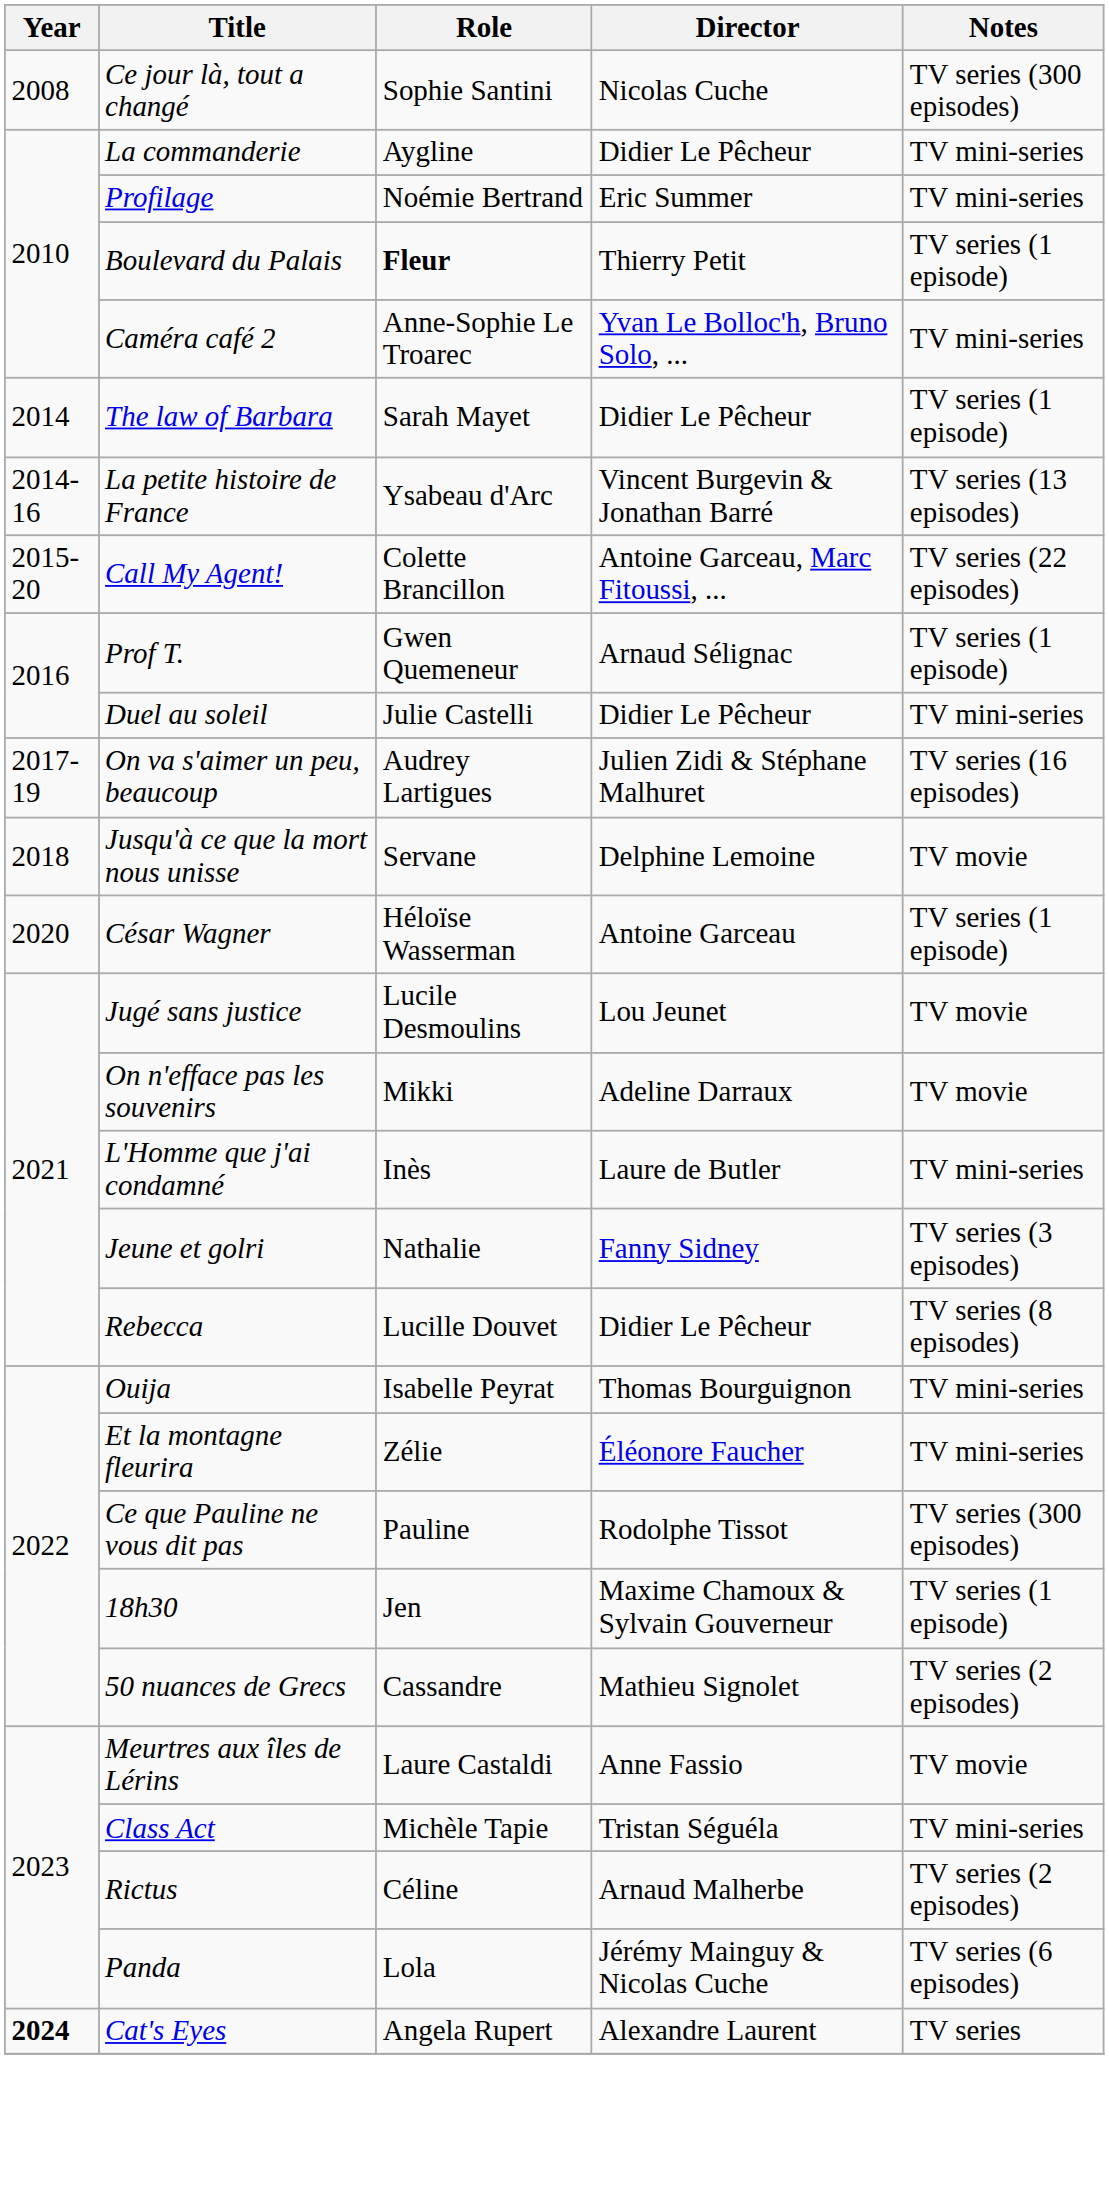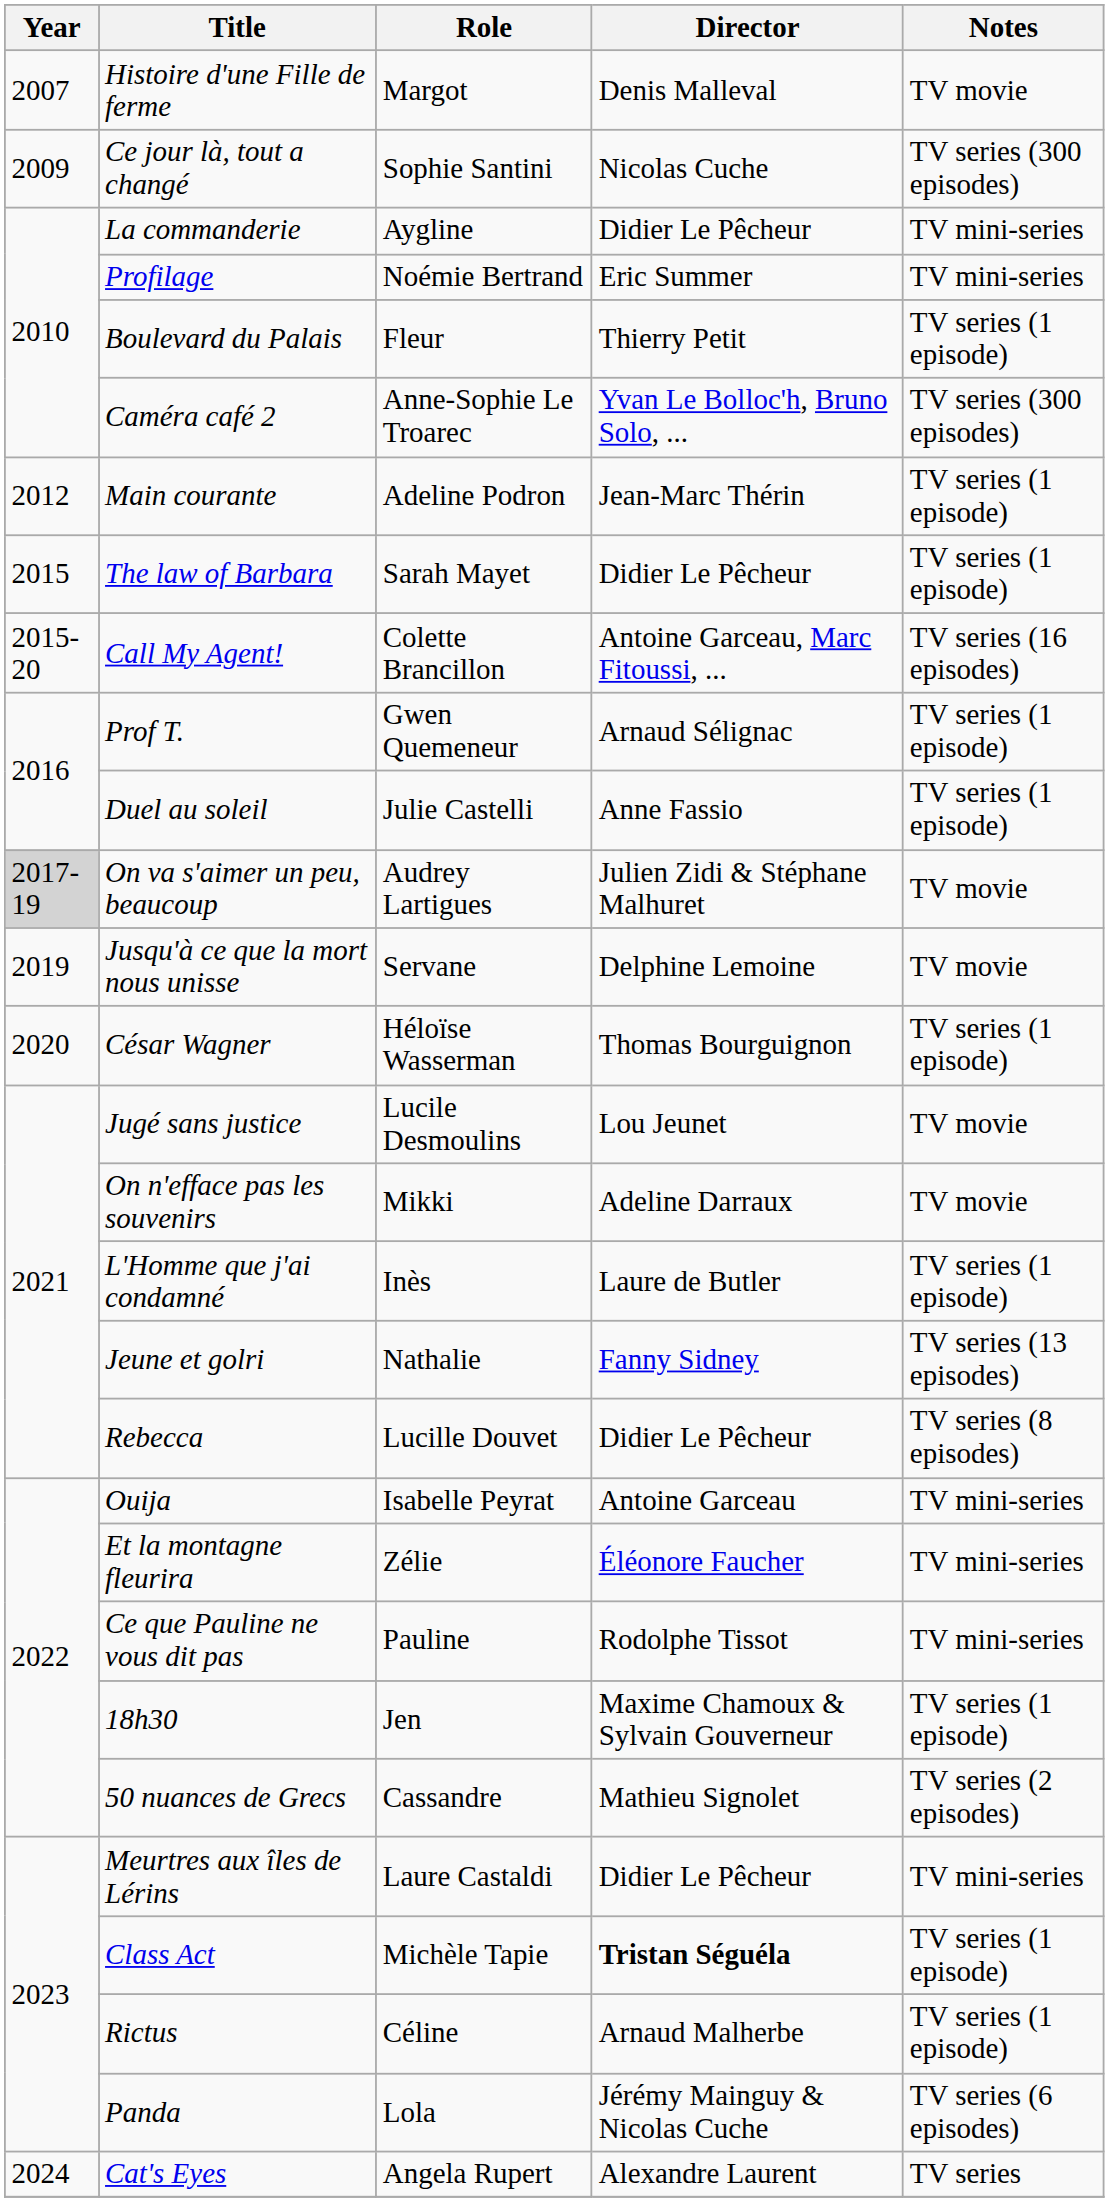 <table class="wikitable sortable">
 <tr>
 <th>Year</th>
 <th>Title</th>
 <th>Role</th>
 <th>Director</th>
 <th class="unsortable">Notes</th>
 </tr>
 <tr>
-<td>2008</td>
+<td>2007</td>
+<td><em>Histoire d'une Fille de ferme</em></td>
+<td>Margot</td>
+<td>Denis Malleval</td>
+<td>TV movie</td>
+</tr>
+<tr>
+<td>2009</td>
 <td><em>Ce jour là, tout a changé</em></td>
 <td>Sophie Santini</td>
 <td>Nicolas Cuche</td>
 <td>TV series (300 episodes)</td>
 </tr>
 <tr>
 <td rowspan=4>2010</td>
 <td><em>La commanderie</em></td>
 <td>Aygline</td>
 <td>Didier Le Pêcheur</td>
 <td>TV mini-series</td>
 </tr>
 <tr>
 <td><em><a href='#'>Profilage</a></em></td>
 <td>Noémie Bertrand</td>
 <td>Eric Summer</td>
 <td>TV mini-series</td>
 </tr>
 <tr>
 <td><em>Boulevard du Palais</em></td>
-<td><strong>Fleur</strong></td>
+<td>Fleur</td>
 <td>Thierry Petit</td>
 <td>TV series (1 episode)</td>
 </tr>
 <tr>
 <td><em>Caméra café 2</em></td>
 <td>Anne-Sophie Le Troarec</td>
 <td><a href='#'>Yvan Le Bolloc'h</a>, <a href='#'>Bruno Solo</a>, ...</td>
-<td>TV mini-series</td>
+<td>TV series (300 episodes)</td>
 </tr>
 <tr>
-<td>2014</td>
+<td>2012</td>
+<td><em>Main courante</em></td>
+<td>Adeline Podron</td>
+<td>Jean-Marc Thérin</td>
+<td>TV series (1 episode)</td>
+</tr>
+<tr>
+<td>2015</td>
 <td><em><a href='#'>The law of Barbara</a></em></td>
 <td>Sarah Mayet</td>
 <td>Didier Le Pêcheur</td>
 <td>TV series (1 episode)</td>
 </tr>
 <tr>
-<td>2014-16</td>
-<td><em>La petite histoire de France</em></td>
-<td>Ysabeau d'Arc</td>
-<td>Vincent Burgevin & Jonathan Barré</td>
-<td>TV series (13 episodes)</td>
-</tr>
-<tr>
 <td>2015-20</td>
 <td><em><a href='#'>Call My Agent!</a></em></td>
 <td>Colette Brancillon</td>
 <td>Antoine Garceau, <a href='#'>Marc Fitoussi</a>, ...</td>
-<td>TV series (22 episodes)</td>
+<td>TV series (16 episodes)</td>
 </tr>
 <tr>
 <td rowspan=2>2016</td>
 <td><em>Prof T.</em></td>
 <td>Gwen Quemeneur</td>
 <td>Arnaud Sélignac</td>
 <td>TV series (1 episode)</td>
 </tr>
 <tr>
 <td><em>Duel au soleil</em></td>
 <td>Julie Castelli</td>
-<td>Didier Le Pêcheur</td>
-<td>TV mini-series</td>
+<td>Anne Fassio</td>
+<td>TV series (1 episode)</td>
 </tr>
 <tr>
-<td>2017-19</td>
+<td style="background: lightgrey;">2017-19</td>
 <td><em>On va s'aimer un peu, beaucoup</em></td>
 <td>Audrey Lartigues</td>
 <td>Julien Zidi & Stéphane Malhuret</td>
-<td>TV series (16 episodes)</td>
+<td>TV movie</td>
 </tr>
 <tr>
-<td>2018</td>
+<td>2019</td>
 <td><em>Jusqu'à ce que la mort nous unisse</em></td>
 <td>Servane</td>
 <td>Delphine Lemoine</td>
 <td>TV movie</td>
 </tr>
 <tr>
 <td>2020</td>
 <td><em>César Wagner</em></td>
 <td>Héloïse Wasserman</td>
-<td>Antoine Garceau</td>
+<td>Thomas Bourguignon</td>
 <td>TV series (1 episode)</td>
 </tr>
 <tr>
 <td rowspan=5>2021</td>
 <td><em>Jugé sans justice</em></td>
 <td>Lucile Desmoulins</td>
 <td>Lou Jeunet</td>
 <td>TV movie</td>
 </tr>
 <tr>
 <td><em>On n'efface pas les souvenirs</em></td>
 <td>Mikki</td>
 <td>Adeline Darraux</td>
 <td>TV movie</td>
 </tr>
 <tr>
 <td><em>L'Homme que j'ai condamné</em></td>
 <td>Inès</td>
 <td>Laure de Butler</td>
-<td>TV mini-series</td>
+<td>TV series (1 episode)</td>
 </tr>
 <tr>
 <td><em>Jeune et golri</em></td>
 <td>Nathalie</td>
 <td><a href='#'>Fanny Sidney</a></td>
-<td>TV series (3 episodes)</td>
+<td>TV series (13 episodes)</td>
 </tr>
 <tr>
 <td><em>Rebecca</em></td>
 <td>Lucille Douvet</td>
 <td>Didier Le Pêcheur</td>
 <td>TV series (8 episodes)</td>
 </tr>
 <tr>
 <td rowspan=5>2022</td>
 <td><em>Ouija</em></td>
 <td>Isabelle Peyrat</td>
-<td>Thomas Bourguignon</td>
+<td>Antoine Garceau</td>
 <td>TV mini-series</td>
 </tr>
 <tr>
 <td><em>Et la montagne fleurira</em></td>
 <td>Zélie</td>
 <td><a href='#'>Éléonore Faucher</a></td>
 <td>TV mini-series</td>
 </tr>
 <tr>
 <td><em>Ce que Pauline ne vous dit pas</em></td>
 <td>Pauline</td>
 <td>Rodolphe Tissot</td>
-<td>TV series (300 episodes)</td>
+<td>TV mini-series</td>
 </tr>
 <tr>
 <td><em>18h30</em></td>
 <td>Jen</td>
 <td>Maxime Chamoux & Sylvain Gouverneur</td>
 <td>TV series (1 episode)</td>
 </tr>
 <tr>
 <td><em>50 nuances de Grecs</em></td>
 <td>Cassandre</td>
 <td>Mathieu Signolet</td>
 <td>TV series (2 episodes)</td>
 </tr>
 <tr>
 <td rowspan=4>2023</td>
 <td><em>Meurtres aux îles de Lérins</em></td>
 <td>Laure Castaldi</td>
-<td>Anne Fassio</td>
-<td>TV movie</td>
+<td>Didier Le Pêcheur</td>
+<td>TV mini-series</td>
 </tr>
 <tr>
 <td><em><a href='#'>Class Act</a></em></td>
 <td>Michèle Tapie</td>
-<td>Tristan Séguéla</td>
-<td>TV mini-series</td>
+<td><strong>Tristan Séguéla</strong></td>
+<td>TV series (1 episode)</td>
 </tr>
 <tr>
 <td><em>Rictus</em></td>
 <td>Céline</td>
 <td>Arnaud Malherbe</td>
-<td>TV series (2 episodes)</td>
+<td>TV series (1 episode)</td>
 </tr>
 <tr>
 <td><em>Panda</em></td>
 <td>Lola</td>
 <td>Jérémy Mainguy & Nicolas Cuche</td>
 <td>TV series (6 episodes)</td>
 </tr>
 <tr>
-<td><strong>2024</strong></td>
+<td>2024</td>
 <td><em><a href='#'>Cat's Eyes</a></em></td>
 <td>Angela Rupert</td>
 <td>Alexandre Laurent</td>
 <td>TV series</td>
 </tr>
 <tr>
 </tr>
 </table>
